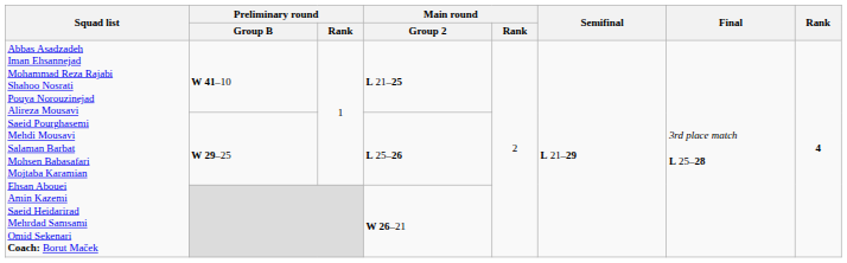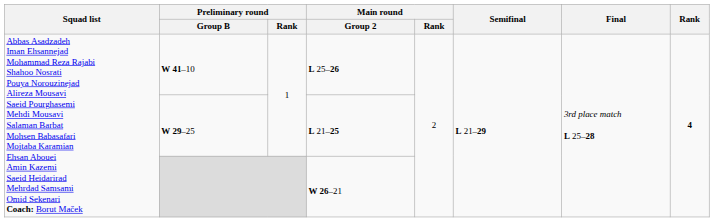 <table class="wikitable" width="90%" style="text-align:left; font-size:90%">
 <tr>
 <th rowspan="2" width="20%">Squad list</th>
 <th colspan="2">Preliminary round</th>
 <th colspan="2">Main round</th>
 <th rowspan="2" width="14%">Semifinal</th>
 <th rowspan="2" width="14%">Final</th>
 <th rowspan="2" width="5%">Rank</th>
 </tr>
 <tr>
 <th width="14%">Group B</th>
 <th width="5%">Rank</th>
 <th width="14%">Group 2</th>
 <th width="5%">Rank</th>
 </tr>
 <tr>
 <td rowspan=3><a href='#'>Abbas Asadzadeh</a><br><a href='#'>Iman Ehsannejad</a><br><a href='#'>Mohammad Reza Rajabi</a><br><a href='#'>Shahoo Nosrati</a><br><a href='#'>Pouya Norouzinejad</a><br><a href='#'>Alireza Mousavi</a><br><a href='#'>Saeid Pourghasemi</a><br><a href='#'>Mehdi Mousavi</a><br><a href='#'>Salaman Barbat</a><br><a href='#'>Mohsen Babasafari</a><br><a href='#'>Mojtaba Karamian</a><br><a href='#'>Ehsan Abouei</a><br><a href='#'>Amin Kazemi</a><br><a href='#'>Saeid Heidarirad</a><br><a href='#'>Mehrdad Samsami</a><br><a href='#'>Omid Sekenari</a><br><strong>Coach:</strong>  <a href='#'>Borut Maček</a></td>
 <td><br><strong>W</strong> <strong>41</strong>–10</td>
 <td rowspan=2 align=center>1 <strong></strong></td>
-<td><br><strong>L</strong> 21–<strong>25</strong></td>
+<td><br><strong>L</strong> 25–<strong>26</strong></td>
 <td rowspan=3 align=center>2 <strong></strong></td>
 <td rowspan=3><br><strong>L</strong> 21–<strong>29</strong></td>
 <td rowspan=3><em>3rd place match</em><br><br><strong>L</strong> 25–<strong>28</strong></td>
 <td rowspan=3 align=center><strong>4</strong></td>
 </tr>
 <tr>
 <td><br><strong>W</strong> <strong>29</strong>–25</td>
-<td><br><strong>L</strong> 25–<strong>26</strong></td>
+<td><br><strong>L</strong> 21–<strong>25</strong></td>
 </tr>
 <tr>
 <td colspan=2 bgcolor=#DCDCDC></td>
 <td><br><strong>W</strong> <strong>26</strong>–21</td>
 </tr>
 </table>
